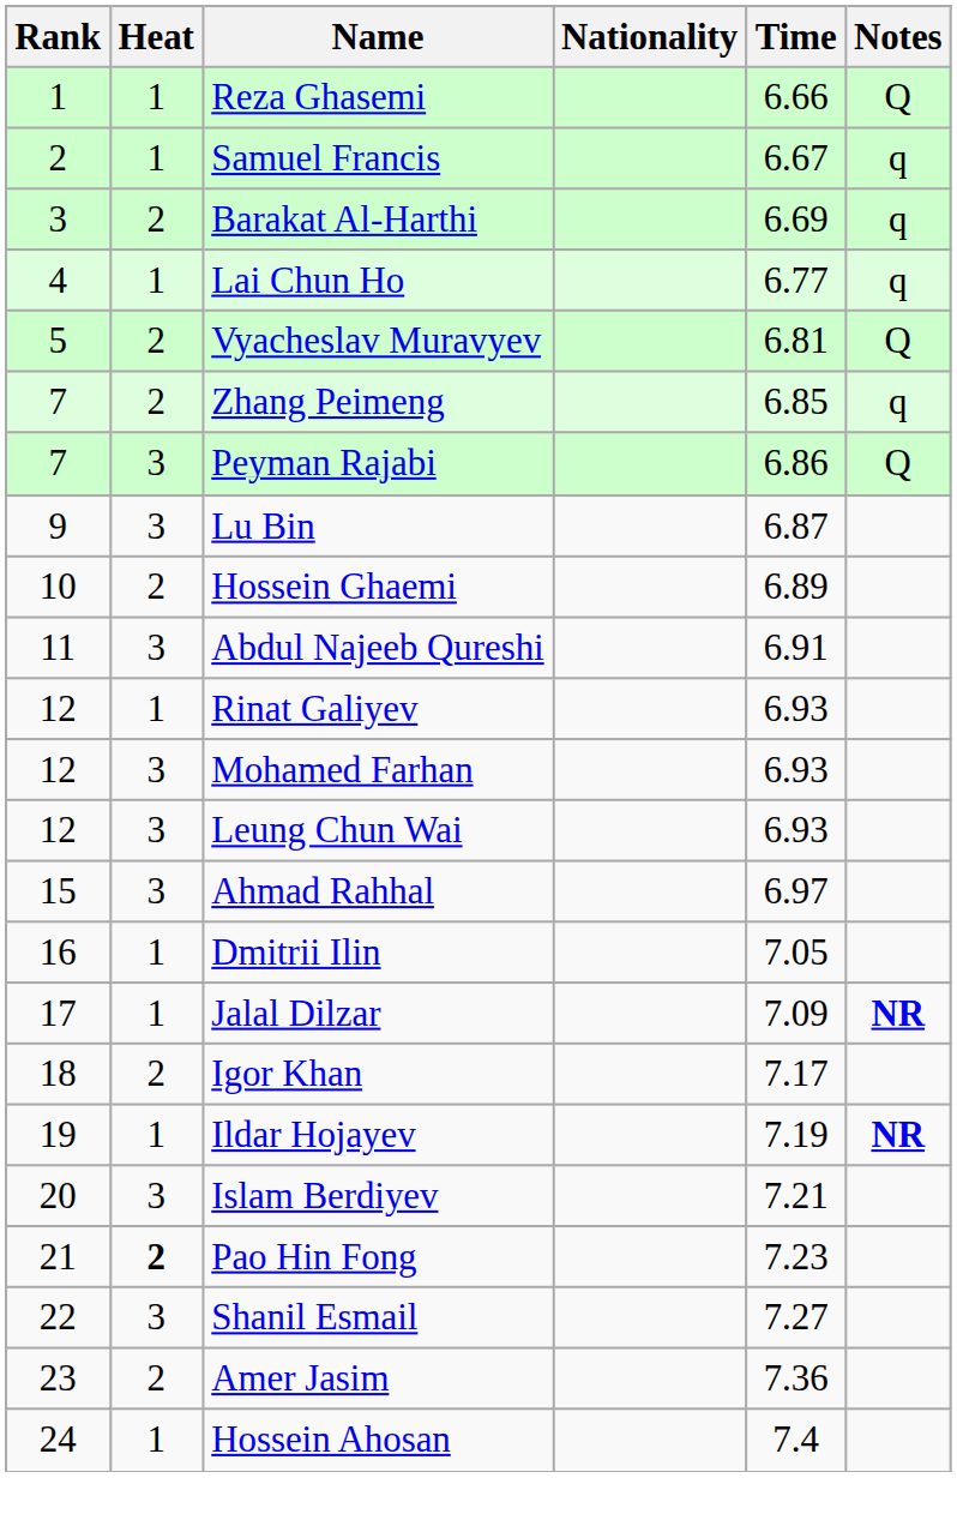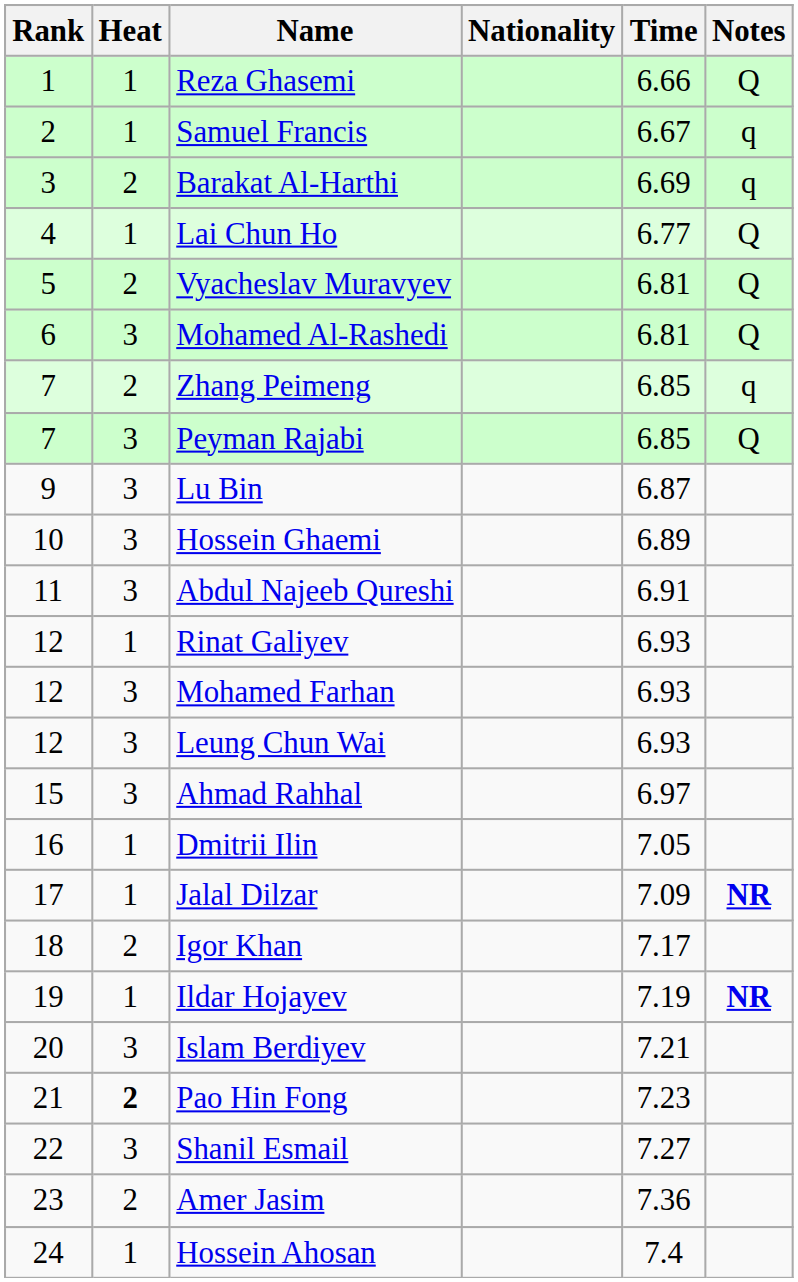 <table class="wikitable sortable" style="text-align:center;font-size:95%">
 <tr>
 <th>Rank</th>
 <th>Heat</th>
 <th>Name</th>
 <th>Nationality</th>
 <th>Time</th>
 <th>Notes</th>
 </tr>
 <tr bgcolor=ccffcc>
 <td>1</td>
 <td>1</td>
 <td align=left><a href='#'>Reza Ghasemi</a></td>
 <td align=left></td>
 <td>6.66</td>
 <td>Q</td>
 </tr>
 <tr bgcolor=ccffcc>
 <td>2</td>
 <td>1</td>
 <td align=left><a href='#'>Samuel Francis</a></td>
 <td align=left></td>
 <td>6.67</td>
 <td>q</td>
 </tr>
 <tr bgcolor=ccffcc>
 <td>3</td>
 <td>2</td>
 <td align=left><a href='#'>Barakat Al-Harthi</a></td>
 <td align=left></td>
 <td>6.69</td>
 <td>q</td>
 </tr>
 <tr bgcolor=ddffdd>
 <td>4</td>
 <td>1</td>
 <td align=left><a href='#'>Lai Chun Ho</a></td>
 <td align=left></td>
 <td>6.77</td>
-<td>q</td>
+<td>Q</td>
 </tr>
 <tr bgcolor=ccffcc>
 <td>5</td>
 <td>2</td>
 <td align=left><a href='#'>Vyacheslav Muravyev</a></td>
+<td align=left></td>
+<td>6.81</td>
+<td>Q</td>
+</tr>
+<tr bgcolor=ccffcc>
+<td>6</td>
+<td>3</td>
+<td align=left><a href='#'>Mohamed Al-Rashedi</a></td>
 <td align=left></td>
 <td>6.81</td>
 <td>Q</td>
 </tr>
 <tr bgcolor=ddffdd>
 <td>7</td>
 <td>2</td>
 <td align=left><a href='#'>Zhang Peimeng</a></td>
 <td align=left></td>
 <td>6.85</td>
 <td>q</td>
 </tr>
 <tr bgcolor=ccffcc>
 <td>7</td>
 <td>3</td>
 <td align=left><a href='#'>Peyman Rajabi</a></td>
 <td align=left></td>
-<td>6.86</td>
+<td>6.85</td>
 <td>Q</td>
 </tr>
 <tr>
 <td>9</td>
 <td>3</td>
 <td align=left><a href='#'>Lu Bin</a></td>
 <td align=left></td>
 <td>6.87</td>
 <td></td>
 </tr>
 <tr>
 <td>10</td>
-<td>2</td>
+<td>3</td>
 <td align=left><a href='#'>Hossein Ghaemi</a></td>
 <td align=left></td>
 <td>6.89</td>
 <td></td>
 </tr>
 <tr>
 <td>11</td>
 <td>3</td>
 <td align=left><a href='#'>Abdul Najeeb Qureshi</a></td>
 <td align=left></td>
 <td>6.91</td>
 <td></td>
 </tr>
 <tr>
 <td>12</td>
 <td>1</td>
 <td align=left><a href='#'>Rinat Galiyev</a></td>
 <td align=left></td>
 <td>6.93</td>
 <td></td>
 </tr>
 <tr>
 <td>12</td>
 <td>3</td>
 <td align=left><a href='#'>Mohamed Farhan</a></td>
 <td align=left></td>
 <td>6.93</td>
 <td></td>
 </tr>
 <tr>
 <td>12</td>
 <td>3</td>
 <td align=left><a href='#'>Leung Chun Wai</a></td>
 <td align=left></td>
 <td>6.93</td>
 <td></td>
 </tr>
 <tr>
 <td>15</td>
 <td>3</td>
 <td align=left><a href='#'>Ahmad Rahhal</a></td>
 <td align=left></td>
 <td>6.97</td>
 <td></td>
 </tr>
 <tr>
 <td>16</td>
 <td>1</td>
 <td align=left><a href='#'>Dmitrii Ilin</a></td>
 <td align=left></td>
 <td>7.05</td>
 <td></td>
 </tr>
 <tr>
 <td>17</td>
 <td>1</td>
 <td align=left><a href='#'>Jalal Dilzar</a></td>
 <td align=left></td>
 <td>7.09</td>
 <td><strong><a href='#'>NR</a></strong></td>
 </tr>
 <tr>
 <td>18</td>
 <td>2</td>
 <td align=left><a href='#'>Igor Khan</a></td>
 <td align=left></td>
 <td>7.17</td>
 <td></td>
 </tr>
 <tr>
 <td>19</td>
 <td>1</td>
 <td align=left><a href='#'>Ildar Hojayev</a></td>
 <td align=left></td>
 <td>7.19</td>
 <td><strong><a href='#'>NR</a></strong></td>
 </tr>
 <tr>
 <td>20</td>
 <td>3</td>
 <td align=left><a href='#'>Islam Berdiyev</a></td>
 <td align=left></td>
 <td>7.21</td>
 <td></td>
 </tr>
 <tr>
 <td>21</td>
 <td><strong>2</strong></td>
 <td align=left><a href='#'>Pao Hin Fong</a></td>
 <td align=left></td>
 <td>7.23</td>
 <td></td>
 </tr>
 <tr>
 <td>22</td>
 <td>3</td>
 <td align=left><a href='#'>Shanil Esmail</a></td>
 <td align=left></td>
 <td>7.27</td>
 <td></td>
 </tr>
 <tr>
 <td>23</td>
 <td>2</td>
 <td align=left><a href='#'>Amer Jasim</a></td>
 <td align=left></td>
 <td>7.36</td>
 <td></td>
 </tr>
 <tr>
 <td>24</td>
 <td>1</td>
 <td align=left><a href='#'>Hossein Ahosan</a></td>
 <td align=left></td>
 <td>7.4</td>
 <td></td>
 </tr>
 </table>
